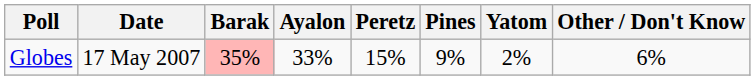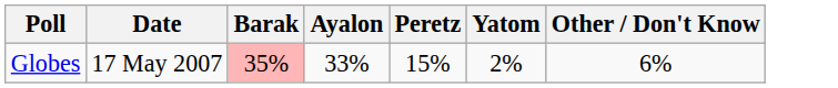 <table class="wikitable" style="text-align:center">
 <tr>
 <th>Poll</th>
 <th>Date</th>
 <th>Barak</th>
 <th>Ayalon</th>
 <th>Peretz</th>
-<th>Pines</th>
 <th>Yatom</th>
 <th>Other / Don't Know</th>
 </tr>
 <tr>
 <td><a href='#'>Globes</a></td>
 <td>17 May 2007</td>
 <td style="background:#ffb6b6;">35%</td>
 <td>33%</td>
 <td>15%</td>
-<td>9%</td>
 <td>2%</td>
 <td>6%</td>
 </tr>
 </table>
